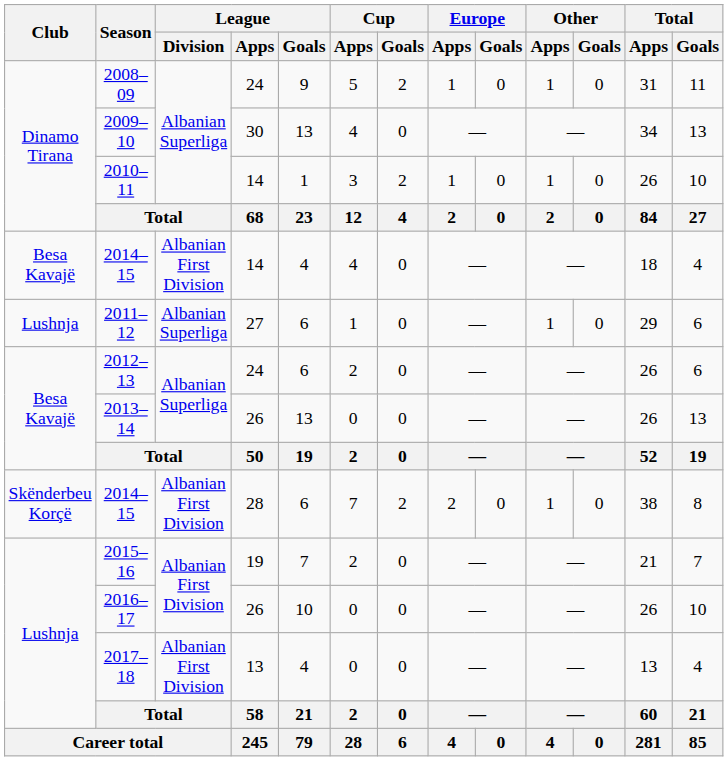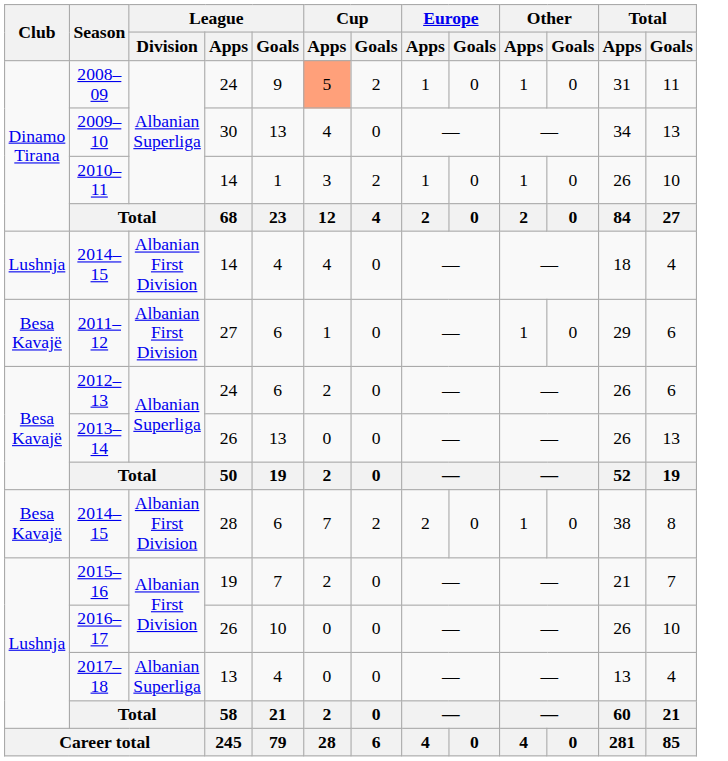 <table class="wikitable" style="text-align: center;">
 <tr>
 <th rowspan="2">Club</th>
 <th rowspan="2">Season</th>
 <th colspan="3">League</th>
 <th colspan="2">Cup</th>
 <th colspan="2"><a href='#'>Europe</a></th>
 <th colspan="2">Other</th>
 <th colspan="2">Total</th>
 </tr>
 <tr>
 <th>Division</th>
 <th>Apps</th>
 <th>Goals</th>
 <th>Apps</th>
 <th>Goals</th>
 <th>Apps</th>
 <th>Goals</th>
 <th>Apps</th>
 <th>Goals</th>
 <th>Apps</th>
 <th>Goals</th>
 </tr>
 <tr>
 <td rowspan="4"><a href='#'>Dinamo Tirana</a></td>
 <td><a href='#'>2008–09</a></td>
 <td rowspan="3"><a href='#'>Albanian Superliga</a></td>
 <td>24</td>
 <td>9</td>
-<td>5</td>
+<td style="background: lightsalmon;">5</td>
 <td>2</td>
 <td>1</td>
 <td>0</td>
 <td>1</td>
 <td>0</td>
 <td>31</td>
 <td>11</td>
 </tr>
 <tr>
 <td><a href='#'>2009–10</a></td>
 <td>30</td>
 <td>13</td>
 <td>4</td>
 <td>0</td>
 <td colspan="2">—</td>
 <td colspan="2">—</td>
 <td>34</td>
 <td>13</td>
 </tr>
 <tr>
 <td><a href='#'>2010–11</a></td>
 <td>14</td>
 <td>1</td>
 <td>3</td>
 <td>2</td>
 <td>1</td>
 <td>0</td>
 <td>1</td>
 <td>0</td>
 <td>26</td>
 <td>10</td>
 </tr>
 <tr>
 <th colspan="2">Total</th>
 <th>68</th>
 <th>23</th>
 <th>12</th>
 <th>4</th>
 <th>2</th>
 <th>0</th>
 <th>2</th>
 <th>0</th>
 <th>84</th>
 <th>27</th>
 </tr>
 <tr>
-<td rowspan="1"><a href='#'>Besa Kavajë</a></td>
+<td rowspan="1"><a href='#'>Lushnja</a></td>
 <td><a href='#'>2014–15</a></td>
 <td rowspan="1"><a href='#'>Albanian First Division</a></td>
 <td>14</td>
 <td>4</td>
 <td>4</td>
 <td>0</td>
 <td colspan="2">—</td>
 <td colspan="2">—</td>
 <td>18</td>
 <td>4</td>
 </tr>
 <tr>
-<td rowspan="1"><a href='#'>Lushnja</a></td>
+<td rowspan="1"><a href='#'>Besa Kavajë</a></td>
 <td><a href='#'>2011–12</a></td>
-<td rowspan="1"><a href='#'>Albanian Superliga</a></td>
+<td rowspan="1"><a href='#'>Albanian First Division</a></td>
 <td>27</td>
 <td>6</td>
 <td>1</td>
 <td>0</td>
 <td colspan="2">—</td>
 <td>1</td>
 <td>0</td>
 <td>29</td>
 <td>6</td>
 </tr>
 <tr>
 <td rowspan="3"><a href='#'>Besa Kavajë</a></td>
 <td><a href='#'>2012–13</a></td>
 <td rowspan="2"><a href='#'>Albanian Superliga</a></td>
 <td>24</td>
 <td>6</td>
 <td>2</td>
 <td>0</td>
 <td colspan="2">—</td>
 <td colspan="2">—</td>
 <td>26</td>
 <td>6</td>
 </tr>
 <tr>
 <td><a href='#'>2013–14</a></td>
 <td>26</td>
 <td>13</td>
 <td>0</td>
 <td>0</td>
 <td colspan="2">—</td>
 <td colspan="2">—</td>
 <td>26</td>
 <td>13</td>
 </tr>
 <tr>
 <th colspan="2">Total</th>
 <th>50</th>
 <th>19</th>
 <th>2</th>
 <th>0</th>
 <th colspan="2">—</th>
 <th colspan="2">—</th>
 <th>52</th>
 <th>19</th>
 </tr>
 <tr>
-<td rowspan="1"><a href='#'>Skënderbeu Korçë</a></td>
+<td rowspan="1"><a href='#'>Besa Kavajë</a></td>
 <td><a href='#'>2014–15</a></td>
 <td rowspan="1"><a href='#'>Albanian First Division</a></td>
 <td>28</td>
 <td>6</td>
 <td>7</td>
 <td>2</td>
 <td>2</td>
 <td>0</td>
 <td>1</td>
 <td>0</td>
 <td>38</td>
 <td>8</td>
 </tr>
 <tr>
 <td rowspan="4"><a href='#'>Lushnja</a></td>
 <td><a href='#'>2015–16</a></td>
 <td rowspan="2"><a href='#'>Albanian First Division</a></td>
 <td>19</td>
 <td>7</td>
 <td>2</td>
 <td>0</td>
 <td colspan="2">—</td>
 <td colspan="2">—</td>
 <td>21</td>
 <td>7</td>
 </tr>
 <tr>
 <td><a href='#'>2016–17</a></td>
 <td>26</td>
 <td>10</td>
 <td>0</td>
 <td>0</td>
 <td colspan="2">—</td>
 <td colspan="2">—</td>
 <td>26</td>
 <td>10</td>
 </tr>
 <tr>
 <td><a href='#'>2017–18</a></td>
-<td rowspan="1"><a href='#'>Albanian First Division</a></td>
+<td rowspan="1"><a href='#'>Albanian Superliga</a></td>
 <td>13</td>
 <td>4</td>
 <td>0</td>
 <td>0</td>
 <td colspan="2">—</td>
 <td colspan="2">—</td>
 <td>13</td>
 <td>4</td>
 </tr>
 <tr>
 <th colspan="2">Total</th>
 <th>58</th>
 <th>21</th>
 <th>2</th>
 <th>0</th>
 <th colspan="2">—</th>
 <th colspan="2">—</th>
 <th>60</th>
 <th>21</th>
 </tr>
 <tr>
 <th colspan="3">Career total</th>
 <th>245</th>
 <th>79</th>
 <th>28</th>
 <th>6</th>
 <th>4</th>
 <th>0</th>
 <th>4</th>
 <th>0</th>
 <th>281</th>
 <th>85</th>
 </tr>
 </table>
